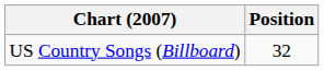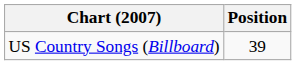 <table class="wikitable sortable">
 <tr>
 <th scope="col">Chart (2007)</th>
 <th scope="col">Position</th>
 </tr>
 <tr>
 <td>US <a href='#'>Country Songs</a> (<em><a href='#'>Billboard</a></em>)</td>
-<td align="center">32</td>
+<td align="center">39</td>
 </tr>
 </table>
